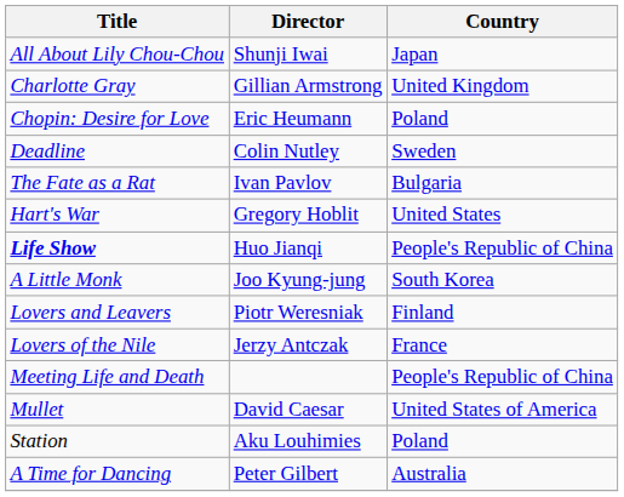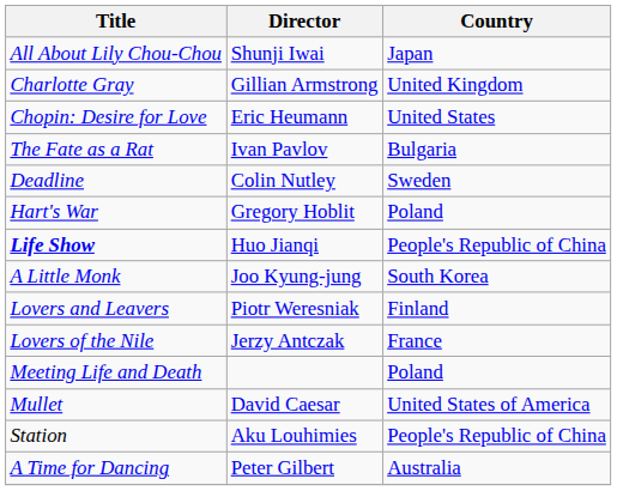 <table class="wikitable">
 <tr>
 <th>Title</th>
 <th>Director</th>
 <th>Country</th>
 </tr>
 <tr>
 <td><em><a href='#'>All About Lily Chou-Chou</a></em></td>
 <td><a href='#'>Shunji Iwai</a></td>
 <td><a href='#'>Japan</a></td>
 </tr>
 <tr>
 <td><em><a href='#'>Charlotte Gray</a></em></td>
 <td><a href='#'>Gillian Armstrong</a></td>
 <td><a href='#'>United Kingdom</a></td>
 </tr>
 <tr>
 <td><em><a href='#'>Chopin: Desire for Love</a></em></td>
 <td><a href='#'>Eric Heumann</a></td>
-<td><a href='#'>Poland</a></td>
+<td><a href='#'>United States</a></td>
+</tr>
+<tr>
+<td><em><a href='#'>The Fate as a Rat</a></em></td>
+<td><a href='#'>Ivan Pavlov</a></td>
+<td><a href='#'>Bulgaria</a></td>
 </tr>
 <tr>
 <td><em><a href='#'>Deadline</a></em></td>
 <td><a href='#'>Colin Nutley</a></td>
 <td><a href='#'>Sweden</a></td>
 </tr>
 <tr>
-<td><em><a href='#'>The Fate as a Rat</a></em></td>
-<td><a href='#'>Ivan Pavlov</a></td>
-<td><a href='#'>Bulgaria</a></td>
-</tr>
-<tr>
 <td><em><a href='#'>Hart's War</a></em></td>
 <td><a href='#'>Gregory Hoblit</a></td>
-<td><a href='#'>United States</a></td>
+<td><a href='#'>Poland</a></td>
 </tr>
 <tr>
 <td><strong><em><a href='#'>Life Show</a></em></strong></td>
 <td><a href='#'>Huo Jianqi</a></td>
 <td><a href='#'>People's Republic of China</a></td>
 </tr>
 <tr>
 <td><em><a href='#'>A Little Monk</a></em></td>
 <td><a href='#'>Joo Kyung-jung</a></td>
 <td><a href='#'>South Korea</a></td>
 </tr>
 <tr>
 <td><em><a href='#'>Lovers and Leavers</a></em></td>
 <td><a href='#'>Piotr Weresniak</a></td>
 <td><a href='#'>Finland</a></td>
 </tr>
 <tr>
 <td><em><a href='#'>Lovers of the Nile</a></em></td>
 <td><a href='#'>Jerzy Antczak</a></td>
 <td><a href='#'>France</a></td>
 </tr>
 <tr>
 <td><em><a href='#'>Meeting Life and Death</a></em></td>
 <td></td>
-<td><a href='#'>People's Republic of China</a></td>
+<td><a href='#'>Poland</a></td>
 </tr>
 <tr>
 <td><em><a href='#'>Mullet</a></em></td>
 <td><a href='#'>David Caesar</a></td>
 <td><a href='#'>United States of America</a></td>
 </tr>
 <tr>
 <td><em>Station</em></td>
 <td><a href='#'>Aku Louhimies</a></td>
-<td><a href='#'>Poland</a></td>
+<td><a href='#'>People's Republic of China</a></td>
 </tr>
 <tr>
 <td><em><a href='#'>A Time for Dancing</a></em></td>
 <td><a href='#'>Peter Gilbert</a></td>
 <td><a href='#'>Australia</a></td>
 </tr>
 <tr>
 </tr>
 </table>
